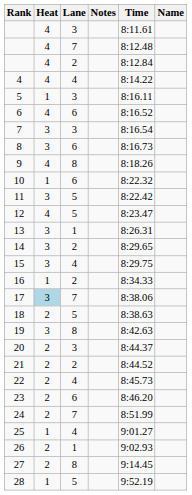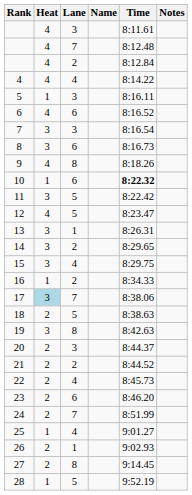 <table class="wikitable sortable" style="text-align:center">
 <tr>
 <th>Rank</th>
 <th>Heat</th>
 <th>Lane</th>
+<th>Name</th>
+<th>Time</th>
 <th>Notes</th>
-<th>Time</th>
-<th>Name</th>
 </tr>
 <tr>
 <td></td>
 <td>4</td>
 <td>3</td>
+<td align=left></td>
+<td>8:11.61</td>
 <td></td>
-<td>8:11.61</td>
-<td align=left></td>
 </tr>
 <tr>
 <td></td>
 <td>4</td>
 <td>7</td>
+<td align=left></td>
+<td>8:12.48</td>
 <td></td>
-<td>8:12.48</td>
-<td align=left></td>
 </tr>
 <tr>
 <td></td>
 <td>4</td>
 <td>2</td>
+<td align=left></td>
+<td>8:12.84</td>
 <td></td>
-<td>8:12.84</td>
-<td align=left></td>
 </tr>
 <tr>
 <td>4</td>
 <td>4</td>
 <td>4</td>
+<td align=left></td>
+<td>8:14.22</td>
 <td></td>
-<td>8:14.22</td>
-<td align=left></td>
 </tr>
 <tr>
 <td>5</td>
 <td>1</td>
 <td>3</td>
+<td align=left></td>
+<td>8:16.11</td>
 <td></td>
-<td>8:16.11</td>
-<td align=left></td>
 </tr>
 <tr>
 <td>6</td>
 <td>4</td>
 <td>6</td>
+<td align=left></td>
+<td>8:16.52</td>
 <td></td>
-<td>8:16.52</td>
-<td align=left></td>
 </tr>
 <tr>
 <td>7</td>
 <td>3</td>
 <td>3</td>
+<td align=left></td>
+<td>8:16.54</td>
 <td></td>
-<td>8:16.54</td>
-<td align=left></td>
 </tr>
 <tr>
 <td>8</td>
 <td>3</td>
 <td>6</td>
+<td align=left></td>
+<td>8:16.73</td>
 <td></td>
-<td>8:16.73</td>
-<td align=left></td>
 </tr>
 <tr>
 <td>9</td>
 <td>4</td>
 <td>8</td>
+<td align=left></td>
+<td>8:18.26</td>
 <td></td>
-<td>8:18.26</td>
-<td align=left></td>
 </tr>
 <tr>
 <td>10</td>
 <td>1</td>
 <td>6</td>
+<td align=left></td>
+<td><strong>8:22.32</strong></td>
 <td></td>
-<td>8:22.32</td>
-<td align=left></td>
 </tr>
 <tr>
 <td>11</td>
 <td>3</td>
 <td>5</td>
+<td align=left></td>
+<td>8:22.42</td>
 <td></td>
-<td>8:22.42</td>
-<td align=left></td>
 </tr>
 <tr>
 <td>12</td>
 <td>4</td>
 <td>5</td>
+<td align=left></td>
+<td>8:23.47</td>
 <td></td>
-<td>8:23.47</td>
-<td align=left></td>
 </tr>
 <tr>
 <td>13</td>
 <td>3</td>
 <td>1</td>
+<td align=left></td>
+<td>8:26.31</td>
 <td></td>
-<td>8:26.31</td>
-<td align=left></td>
 </tr>
 <tr>
 <td>14</td>
 <td>3</td>
 <td>2</td>
+<td align=left></td>
+<td>8:29.65</td>
 <td></td>
-<td>8:29.65</td>
-<td align=left></td>
 </tr>
 <tr>
 <td>15</td>
 <td>3</td>
 <td>4</td>
+<td align=left></td>
+<td>8:29.75</td>
 <td></td>
-<td>8:29.75</td>
-<td align=left></td>
 </tr>
 <tr>
 <td>16</td>
 <td>1</td>
 <td>2</td>
+<td align=left></td>
+<td>8:34.33</td>
 <td></td>
-<td>8:34.33</td>
-<td align=left></td>
 </tr>
 <tr>
 <td>17</td>
 <td style="background: lightblue;">3</td>
 <td>7</td>
+<td align=left></td>
+<td>8:38.06</td>
 <td></td>
-<td>8:38.06</td>
-<td align=left></td>
 </tr>
 <tr>
 <td>18</td>
 <td>2</td>
 <td>5</td>
+<td align=left></td>
+<td>8:38.63</td>
 <td></td>
-<td>8:38.63</td>
-<td align=left></td>
 </tr>
 <tr>
 <td>19</td>
 <td>3</td>
 <td>8</td>
+<td align=left></td>
+<td>8:42.63</td>
 <td></td>
-<td>8:42.63</td>
-<td align=left></td>
 </tr>
 <tr>
 <td>20</td>
 <td>2</td>
 <td>3</td>
+<td align=left></td>
+<td>8:44.37</td>
 <td></td>
-<td>8:44.37</td>
-<td align=left></td>
 </tr>
 <tr>
 <td>21</td>
 <td>2</td>
 <td>2</td>
+<td align=left></td>
+<td>8:44.52</td>
 <td></td>
-<td>8:44.52</td>
-<td align=left></td>
 </tr>
 <tr>
 <td>22</td>
 <td>2</td>
 <td>4</td>
+<td align=left></td>
+<td>8:45.73</td>
 <td></td>
-<td>8:45.73</td>
-<td align=left></td>
 </tr>
 <tr>
 <td>23</td>
 <td>2</td>
 <td>6</td>
+<td align=left></td>
+<td>8:46.20</td>
 <td></td>
-<td>8:46.20</td>
-<td align=left></td>
 </tr>
 <tr>
 <td>24</td>
 <td>2</td>
 <td>7</td>
+<td align=left></td>
+<td>8:51.99</td>
 <td></td>
-<td>8:51.99</td>
-<td align=left></td>
 </tr>
 <tr>
 <td>25</td>
 <td>1</td>
 <td>4</td>
+<td align=left></td>
+<td>9:01.27</td>
 <td></td>
-<td>9:01.27</td>
-<td align=left></td>
 </tr>
 <tr>
 <td>26</td>
 <td>2</td>
 <td>1</td>
+<td align=left></td>
+<td>9:02.93</td>
 <td></td>
-<td>9:02.93</td>
-<td align=left></td>
 </tr>
 <tr>
 <td>27</td>
 <td>2</td>
 <td>8</td>
+<td align=left></td>
+<td>9:14.45</td>
 <td></td>
-<td>9:14.45</td>
-<td align=left></td>
 </tr>
 <tr>
 <td>28</td>
 <td>1</td>
 <td>5</td>
+<td align=left></td>
+<td>9:52.19</td>
 <td></td>
-<td>9:52.19</td>
-<td align=left></td>
 </tr>
 </table>
